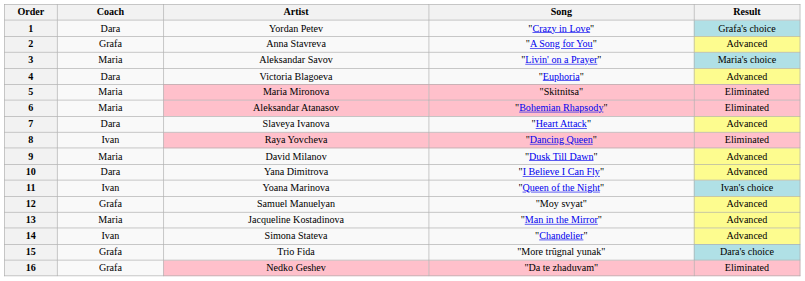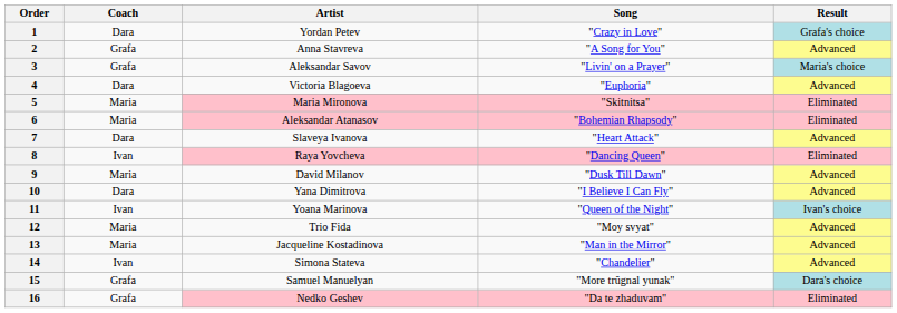 <table class="wikitable plainrowheaders" style="text-align:center; width:100%">
 <tr>
 <th style="width:04%">Order</th>
 <th style="width:08%">Coach</th>
 <th style="width:20%">Artist</th>
 <th style="width:20%">Song</th>
 <th style="width:08%">Result</th>
 </tr>
 <tr>
 <th>1</th>
 <td>Dara</td>
 <td>Yordan Petev</td>
 <td>"<a href='#'>Crazy in Love</a>"</td>
 <td style="background:#B0E0E6">Grafa's choice</td>
 </tr>
 <tr>
 <th>2</th>
 <td>Grafa</td>
 <td>Anna Stavreva</td>
 <td>"<a href='#'>A Song for You</a>"</td>
 <td style="background:#fdfc8f">Advanced</td>
 </tr>
 <tr>
 <th>3</th>
-<td>Maria</td>
+<td>Grafa</td>
 <td>Aleksandar Savov</td>
 <td>"<a href='#'>Livin' on a Prayer</a>"</td>
 <td style="background:#B0E0E6">Maria's choice</td>
 </tr>
 <tr>
 <th>4</th>
 <td>Dara</td>
 <td>Victoria Blagoeva</td>
 <td>"<a href='#'>Euphoria</a>"</td>
 <td style="background:#fdfc8f">Advanced</td>
 </tr>
 <tr>
 <th>5</th>
 <td>Maria</td>
 <td style="background:pink">Maria Mironova</td>
 <td style="background:pink">"Skitnitsa"</td>
 <td style="background:pink">Eliminated</td>
 </tr>
 <tr>
 <th>6</th>
 <td>Maria</td>
 <td style="background:pink">Aleksandar Atanasov</td>
 <td style="background:pink">"<a href='#'>Bohemian Rhapsody</a>"</td>
 <td style="background:pink">Eliminated</td>
 </tr>
 <tr>
 <th>7</th>
 <td>Dara</td>
 <td>Slaveya Ivanova</td>
 <td>"<a href='#'>Heart Attack</a>"</td>
 <td style="background:#fdfc8f">Advanced</td>
 </tr>
 <tr>
 <th>8</th>
 <td>Ivan</td>
 <td style="background:pink">Raya Yovcheva</td>
 <td style="background:pink">"<a href='#'>Dancing Queen</a>"</td>
 <td style="background:pink">Eliminated</td>
 </tr>
 <tr>
 <th>9</th>
 <td>Maria</td>
 <td>David Milanov</td>
 <td>"<a href='#'>Dusk Till Dawn</a>"</td>
 <td style="background:#fdfc8f">Advanced</td>
 </tr>
 <tr>
 <th>10</th>
 <td>Dara</td>
 <td>Yana Dimitrova</td>
 <td>"<a href='#'>I Believe I Can Fly</a>"</td>
 <td style="background:#fdfc8f">Advanced</td>
 </tr>
 <tr>
 <th>11</th>
 <td>Ivan</td>
 <td>Yoana Marinova</td>
 <td>"<a href='#'>Queen of the Night</a>"</td>
 <td style="background:#B0E0E6">Ivan's choice</td>
 </tr>
 <tr>
 <th>12</th>
-<td>Grafa</td>
-<td>Samuel Manuelyan</td>
+<td>Maria</td>
+<td>Trio Fida</td>
 <td>"Moy svyat"</td>
 <td style="background:#fdfc8f">Advanced</td>
 </tr>
 <tr>
 <th>13</th>
 <td>Maria</td>
 <td>Jacqueline Kostadinova</td>
 <td>"<a href='#'>Man in the Mirror</a>"</td>
 <td style="background:#fdfc8f">Advanced</td>
 </tr>
 <tr>
 <th>14</th>
 <td>Ivan</td>
 <td>Simona Stateva</td>
 <td>"<a href='#'>Chandelier</a>"</td>
 <td style="background:#fdfc8f">Advanced</td>
 </tr>
 <tr>
 <th>15</th>
 <td>Grafa</td>
-<td>Trio Fida</td>
+<td>Samuel Manuelyan</td>
 <td>"More trŭgnal yunak"</td>
 <td style="background:#B0E0E6">Dara's choice</td>
 </tr>
 <tr>
 <th>16</th>
 <td>Grafa</td>
 <td style="background:pink">Nedko Geshev</td>
 <td style="background:pink">"Da te zhaduvam"</td>
 <td style="background:pink">Eliminated</td>
 </tr>
 </table>
